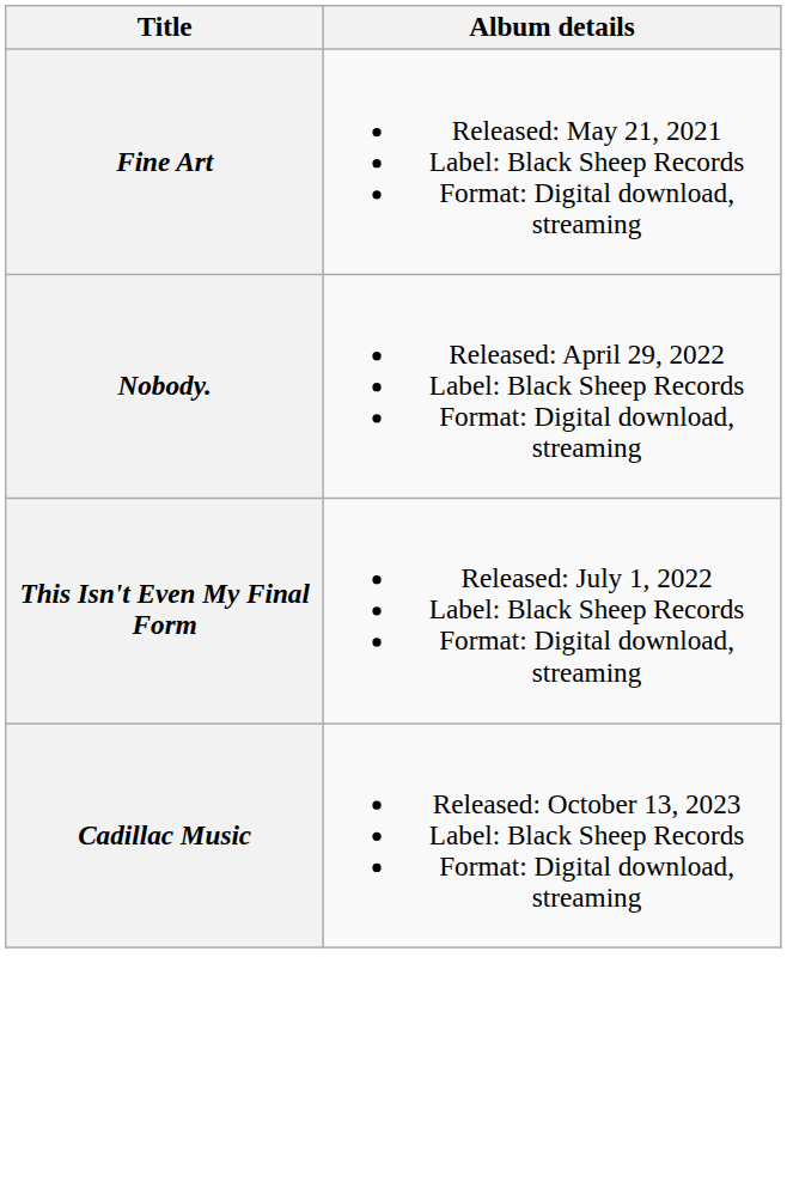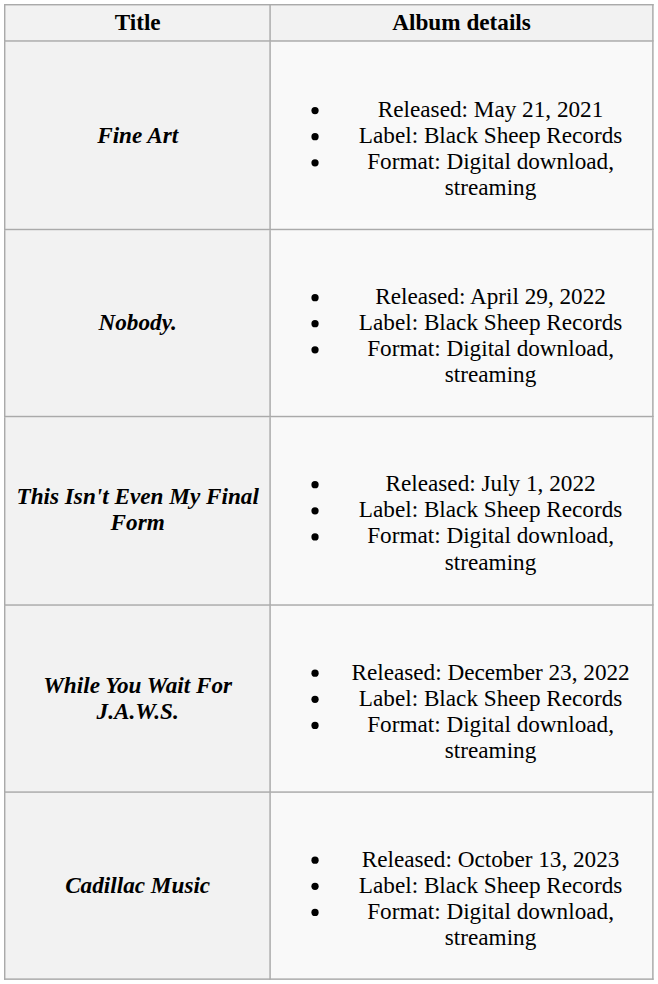 <table class="wikitable plainrowheaders" style="text-align:center;">
 <tr>
 <th scope="col" style="width:11em;">Title</th>
 <th scope="col" style="width:16em;">Album details</th>
 </tr>
 <tr>
 <th scope="row"><em>Fine Art</em></th>
 <td><br><ul><li>Released: May 21, 2021</li><li>Label: Black Sheep Records</li><li>Format: Digital download, streaming</li></ul></td>
 </tr>
 <tr>
 <th scope="row"><em>Nobody.</em></th>
 <td><br><ul><li>Released: April 29, 2022</li><li>Label: Black Sheep Records</li><li>Format: Digital download, streaming</li></ul></td>
 </tr>
 <tr>
 <th scope="row"><em>This Isn't Even My Final Form</em></th>
 <td><br><ul><li>Released: July 1, 2022</li><li>Label: Black Sheep Records</li><li>Format: Digital download, streaming</li></ul></td>
 </tr>
 <tr>
+<th scope="row"><em>While You Wait For J.A.W.S.</em></th>
+<td><br><ul><li>Released: December 23, 2022</li><li>Label: Black Sheep Records</li><li>Format: Digital download, streaming</li></ul></td>
+</tr>
+<tr>
 <th scope="row"><em>Cadillac Music</em></th>
 <td><br><ul><li>Released: October 13, 2023</li><li>Label: Black Sheep Records</li><li>Format: Digital download, streaming</li></ul></td>
 </tr>
 </table>
